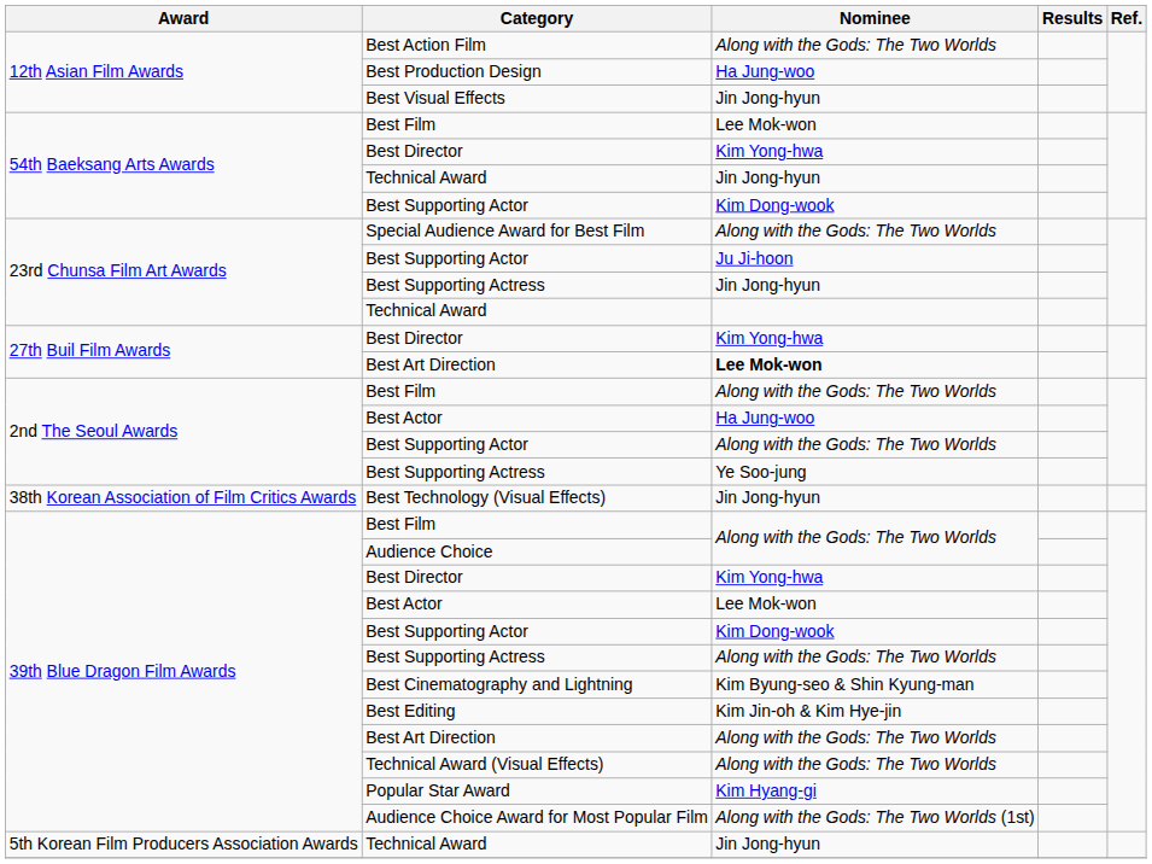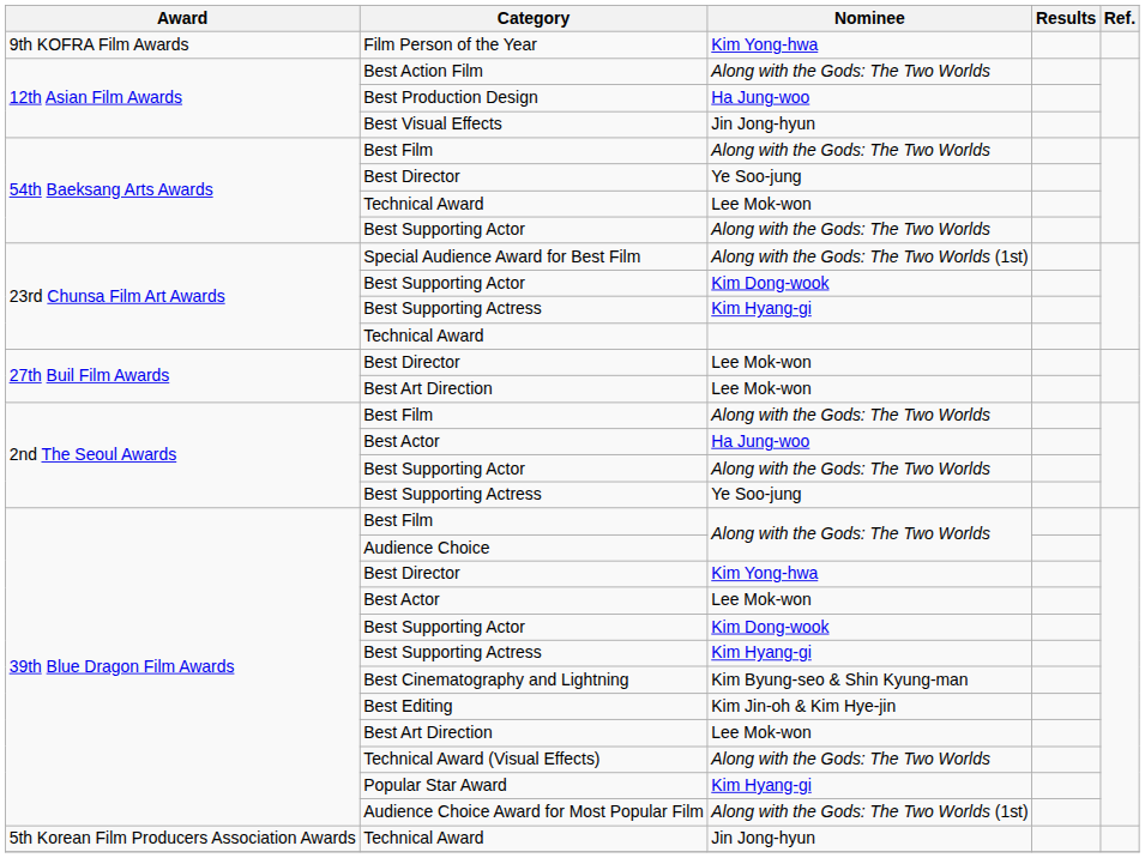 <table class="wikitable">
 <tr>
 <th>Award</th>
 <th>Category</th>
 <th>Nominee</th>
 <th>Results</th>
 <th>Ref.</th>
+</tr>
+<tr>
+<td>9th KOFRA Film Awards</td>
+<td>Film Person of the Year</td>
+<td><a href='#'>Kim Yong-hwa</a></td>
+<td></td>
+<td></td>
 </tr>
 <tr>
 <td rowspan=3><a href='#'>12th</a> <a href='#'>Asian Film Awards</a></td>
 <td>Best Action Film</td>
 <td><em>Along with the Gods: The Two Worlds</em></td>
 <td></td>
 <td rowspan=3></td>
 </tr>
 <tr>
 <td>Best Production Design</td>
 <td><a href='#'>Ha Jung-woo</a></td>
 <td></td>
 </tr>
 <tr>
 <td>Best Visual Effects</td>
 <td>Jin Jong-hyun</td>
 <td></td>
 </tr>
 <tr>
 <td rowspan=4><a href='#'>54th</a> <a href='#'>Baeksang Arts Awards</a></td>
 <td>Best Film</td>
-<td>Lee Mok-won</td>
+<td><em>Along with the Gods: The Two Worlds</em></td>
 <td></td>
 <td rowspan=4></td>
 </tr>
 <tr>
 <td>Best Director</td>
-<td><a href='#'>Kim Yong-hwa</a></td>
+<td>Ye Soo-jung</td>
 <td></td>
 </tr>
 <tr>
 <td>Technical Award</td>
-<td>Jin Jong-hyun</td>
+<td>Lee Mok-won</td>
 <td></td>
+</tr>
+<tr>
+<td>Best Supporting Actor</td>
+<td><em>Along with the Gods: The Two Worlds</em></td>
+<td></td>
+</tr>
+<tr>
+<td rowspan=4>23rd <a href='#'>Chunsa Film Art Awards</a></td>
+<td>Special Audience Award for Best Film</td>
+<td><em>Along with the Gods: The Two Worlds</em> (1st)</td>
+<td></td>
+<td rowspan=4></td>
 </tr>
 <tr>
 <td>Best Supporting Actor</td>
 <td><a href='#'>Kim Dong-wook</a></td>
 <td></td>
 </tr>
 <tr>
-<td rowspan=4>23rd <a href='#'>Chunsa Film Art Awards</a></td>
-<td>Special Audience Award for Best Film</td>
-<td><em>Along with the Gods: The Two Worlds</em></td>
-<td></td>
-<td rowspan=4></td>
-</tr>
-<tr>
-<td>Best Supporting Actor</td>
-<td><a href='#'>Ju Ji-hoon</a></td>
-<td></td>
-</tr>
-<tr>
 <td>Best Supporting Actress</td>
-<td>Jin Jong-hyun</td>
+<td><a href='#'>Kim Hyang-gi</a></td>
 <td></td>
 </tr>
 <tr>
 <td>Technical Award</td>
 <td></td>
 <td></td>
 </tr>
 <tr>
 <td rowspan="2"><a href='#'>27th</a> <a href='#'>Buil Film Awards</a></td>
 <td>Best Director</td>
-<td><a href='#'>Kim Yong-hwa</a></td>
+<td>Lee Mok-won</td>
 <td></td>
 <td rowspan="2"></td>
 </tr>
 <tr>
 <td>Best Art Direction</td>
-<td><strong>Lee Mok-won</strong></td>
+<td>Lee Mok-won</td>
 <td></td>
 </tr>
 <tr>
 <td rowspan=4>2nd <a href='#'>The Seoul Awards</a></td>
 <td>Best Film</td>
 <td><em>Along with the Gods: The Two Worlds</em></td>
 <td></td>
 <td rowspan=4></td>
 </tr>
 <tr>
 <td>Best Actor</td>
 <td><a href='#'>Ha Jung-woo</a></td>
 <td></td>
 </tr>
 <tr>
 <td>Best Supporting Actor</td>
 <td><em>Along with the Gods: The Two Worlds</em></td>
 <td></td>
 </tr>
 <tr>
 <td>Best Supporting Actress</td>
 <td>Ye Soo-jung</td>
-<td></td>
-</tr>
-<tr>
-<td>38th <a href='#'>Korean Association of Film Critics Awards</a></td>
-<td>Best Technology (Visual Effects)</td>
-<td>Jin Jong-hyun</td>
-<td></td>
 <td></td>
 </tr>
 <tr>
 <td rowspan="12"><a href='#'>39th</a> <a href='#'>Blue Dragon Film Awards</a></td>
 <td>Best Film</td>
 <td rowspan=2><em>Along with the Gods: The Two Worlds</em></td>
 <td></td>
 <td rowspan="12"></td>
 </tr>
 <tr>
 <td>Audience Choice</td>
 <td></td>
 </tr>
 <tr>
 <td>Best Director</td>
 <td><a href='#'>Kim Yong-hwa</a></td>
 <td></td>
 </tr>
 <tr>
 <td>Best Actor</td>
 <td>Lee Mok-won</td>
 <td></td>
 </tr>
 <tr>
 <td>Best Supporting Actor</td>
 <td><a href='#'>Kim Dong-wook</a></td>
 <td></td>
 </tr>
 <tr>
 <td>Best Supporting Actress</td>
-<td><em>Along with the Gods: The Two Worlds</em></td>
+<td><a href='#'>Kim Hyang-gi</a></td>
 <td></td>
 </tr>
 <tr>
 <td>Best Cinematography and Lightning</td>
 <td>Kim Byung-seo & Shin Kyung-man</td>
 <td></td>
 </tr>
 <tr>
 <td>Best Editing</td>
 <td>Kim Jin-oh & Kim Hye-jin</td>
 <td></td>
 </tr>
 <tr>
 <td>Best Art Direction</td>
-<td><em>Along with the Gods: The Two Worlds</em></td>
+<td>Lee Mok-won</td>
 <td></td>
 </tr>
 <tr>
 <td>Technical Award (Visual Effects)</td>
 <td><em>Along with the Gods: The Two Worlds</em></td>
 <td></td>
 </tr>
 <tr>
 <td>Popular Star Award</td>
 <td><a href='#'>Kim Hyang-gi</a></td>
 <td></td>
 </tr>
 <tr>
 <td>Audience Choice Award for Most Popular Film</td>
 <td><em>Along with the Gods: The Two Worlds</em> (1st)</td>
 <td></td>
 </tr>
 <tr>
 <td rowspan=1>5th Korean Film Producers Association Awards</td>
 <td>Technical Award</td>
 <td>Jin Jong-hyun</td>
 <td></td>
 <td rowspan=1></td>
 </tr>
 <tr>
 </tr>
 </table>
